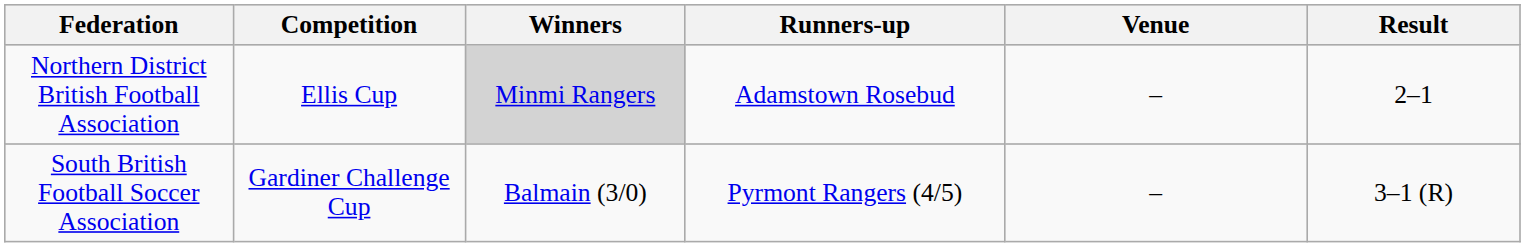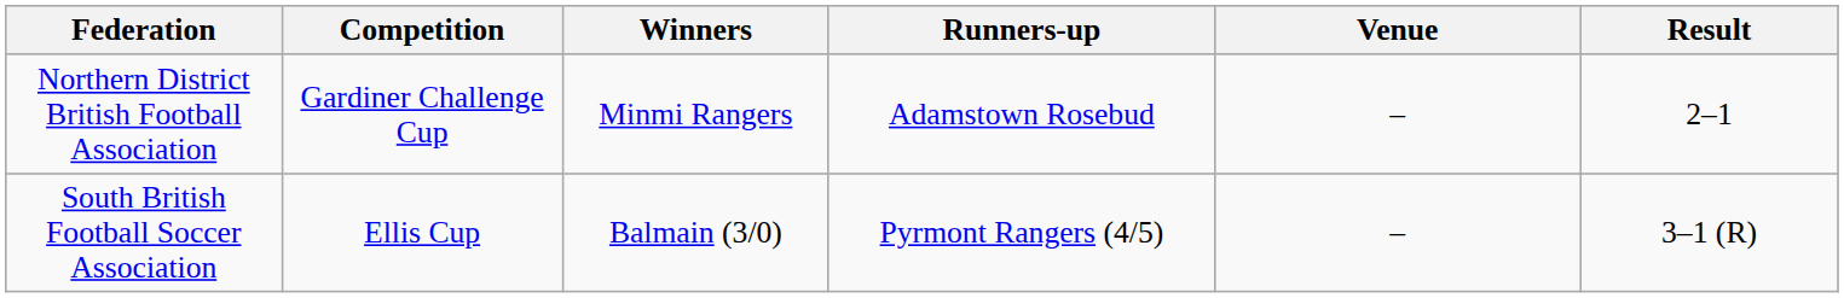 <table class="wikitable" width="75%">
 <tr>
 <th style="width:10em">Federation</th>
 <th style="width:10em">Competition</th>
 <th style="width:10em">Winners</th>
 <th style="width:15em">Runners-up</th>
 <th style="width:15em">Venue</th>
 <th style="width:10em">Result</th>
 </tr>
 <tr>
 <td align="center"><a href='#'>Northern District British Football Association</a></td>
-<td align="center"><a href='#'>Ellis Cup</a></td>
-<td align="center" style="background: lightgrey;"><a href='#'>Minmi Rangers</a></td>
+<td align="center"><a href='#'>Gardiner Challenge Cup</a></td>
+<td align="center"><a href='#'>Minmi Rangers</a></td>
 <td align="center"><a href='#'>Adamstown Rosebud</a></td>
 <td align="center">–</td>
 <td align="center">2–1</td>
 </tr>
 <tr>
 <td align="center"><a href='#'>South British Football Soccer Association</a></td>
-<td align="center"><a href='#'>Gardiner Challenge Cup</a></td>
+<td align="center"><a href='#'>Ellis Cup</a></td>
 <td align="center"><a href='#'>Balmain</a> (3/0)</td>
 <td align="center"><a href='#'>Pyrmont Rangers</a> (4/5)</td>
 <td align="center">–</td>
 <td align="center">3–1 (R)</td>
 </tr>
 </table>
